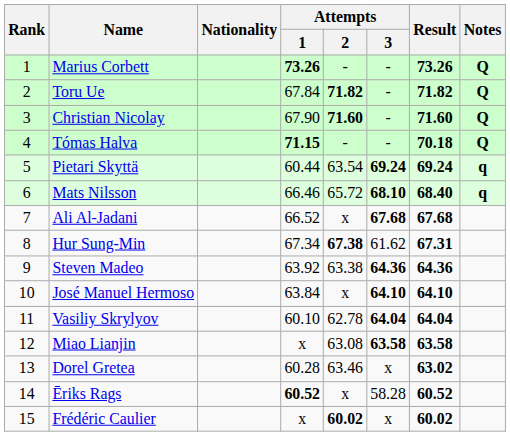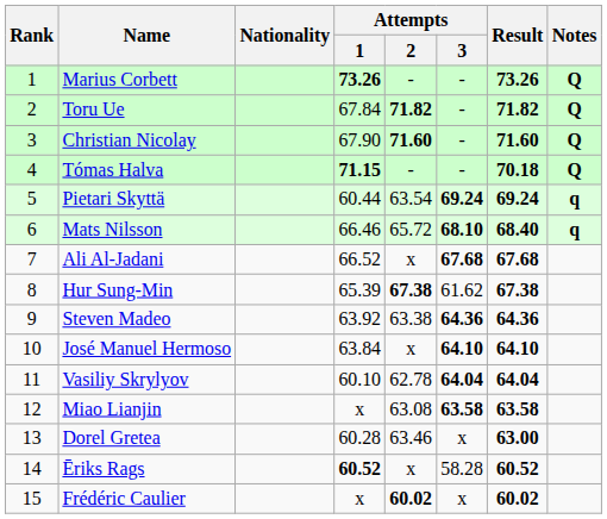 <table class="wikitable sortable" style="text-align:center">
 <tr>
 <th rowspan=2>Rank</th>
 <th rowspan=2>Name</th>
 <th rowspan=2>Nationality</th>
 <th colspan=3>Attempts</th>
 <th rowspan=2>Result</th>
 <th rowspan=2>Notes</th>
 </tr>
 <tr>
 <th>1</th>
 <th>2</th>
 <th>3</th>
 </tr>
 <tr bgcolor=ccffcc>
 <td>1</td>
 <td align=left><a href='#'>Marius Corbett</a></td>
 <td align=left></td>
 <td><strong>73.26</strong></td>
 <td>-</td>
 <td>-</td>
 <td><strong>73.26</strong></td>
 <td><strong>Q</strong></td>
 </tr>
 <tr bgcolor=ccffcc>
 <td>2</td>
 <td align=left><a href='#'>Toru Ue</a></td>
 <td align=left></td>
 <td>67.84</td>
 <td><strong>71.82</strong></td>
 <td>-</td>
 <td><strong>71.82</strong></td>
 <td><strong>Q</strong></td>
 </tr>
 <tr bgcolor=ccffcc>
 <td>3</td>
 <td align=left><a href='#'>Christian Nicolay</a></td>
 <td align=left></td>
 <td>67.90</td>
 <td><strong>71.60</strong></td>
 <td>-</td>
 <td><strong>71.60</strong></td>
 <td><strong>Q</strong></td>
 </tr>
 <tr bgcolor=ccffcc>
 <td>4</td>
 <td align=left><a href='#'>Tómas Halva</a></td>
 <td align=left></td>
 <td><strong>71.15</strong></td>
 <td>-</td>
 <td>-</td>
 <td><strong>70.18</strong></td>
 <td><strong>Q</strong></td>
 </tr>
 <tr bgcolor=ddffdd>
 <td>5</td>
 <td align=left><a href='#'>Pietari Skyttä</a></td>
 <td align=left></td>
 <td>60.44</td>
 <td>63.54</td>
 <td><strong>69.24</strong></td>
 <td><strong>69.24</strong></td>
 <td><strong>q</strong></td>
 </tr>
 <tr bgcolor=ddffdd>
 <td>6</td>
 <td align=left><a href='#'>Mats Nilsson</a></td>
 <td align=left></td>
 <td>66.46</td>
 <td>65.72</td>
 <td><strong>68.10</strong></td>
 <td><strong>68.40</strong></td>
 <td><strong>q</strong></td>
 </tr>
 <tr>
 <td>7</td>
 <td align=left><a href='#'>Ali Al-Jadani</a></td>
 <td align=left></td>
 <td>66.52</td>
 <td>x</td>
 <td><strong>67.68</strong></td>
 <td><strong>67.68</strong></td>
 <td></td>
 </tr>
 <tr>
 <td>8</td>
 <td align=left><a href='#'>Hur Sung-Min</a></td>
 <td align=left></td>
-<td>67.34</td>
+<td>65.39</td>
 <td><strong>67.38</strong></td>
 <td>61.62</td>
-<td><strong>67.31</strong></td>
+<td><strong>67.38</strong></td>
 <td></td>
 </tr>
 <tr>
 <td>9</td>
 <td align=left><a href='#'>Steven Madeo</a></td>
 <td align=left></td>
 <td>63.92</td>
 <td>63.38</td>
 <td><strong>64.36</strong></td>
 <td><strong>64.36</strong></td>
 <td></td>
 </tr>
 <tr>
 <td>10</td>
 <td align=left><a href='#'>José Manuel Hermoso</a></td>
 <td align=left></td>
 <td>63.84</td>
 <td>x</td>
 <td><strong>64.10</strong></td>
 <td><strong>64.10</strong></td>
 <td></td>
 </tr>
 <tr>
 <td>11</td>
 <td align=left><a href='#'>Vasiliy Skrylyov</a></td>
 <td align=left></td>
 <td>60.10</td>
 <td>62.78</td>
 <td><strong>64.04</strong></td>
 <td><strong>64.04</strong></td>
 <td></td>
 </tr>
 <tr>
 <td>12</td>
 <td align=left><a href='#'>Miao Lianjin</a></td>
 <td align=left></td>
 <td>x</td>
 <td>63.08</td>
 <td><strong>63.58</strong></td>
 <td><strong>63.58</strong></td>
 <td></td>
 </tr>
 <tr>
 <td>13</td>
 <td align=left><a href='#'>Dorel Gretea</a></td>
 <td align=left></td>
 <td>60.28</td>
 <td>63.46</td>
 <td>x</td>
-<td><strong>63.02</strong></td>
+<td><strong>63.00</strong></td>
 <td></td>
 </tr>
 <tr>
 <td>14</td>
 <td align=left><a href='#'>Ēriks Rags</a></td>
 <td align=left></td>
 <td><strong>60.52</strong></td>
 <td>x</td>
 <td>58.28</td>
 <td><strong>60.52</strong></td>
 <td></td>
 </tr>
 <tr>
 <td>15</td>
 <td align=left><a href='#'>Frédéric Caulier</a></td>
 <td align=left></td>
 <td>x</td>
 <td><strong>60.02</strong></td>
 <td>x</td>
 <td><strong>60.02</strong></td>
 <td></td>
 </tr>
 </table>
